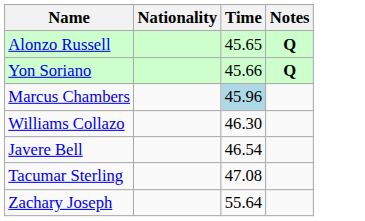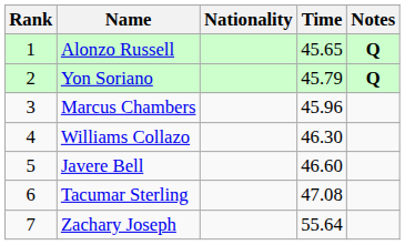 <table class="wikitable sortable" style="text-align:center">
 <tr>
+<th>Rank</th>
 <th>Name</th>
 <th>Nationality</th>
 <th>Time</th>
 <th>Notes</th>
 </tr>
 <tr bgcolor=ccffcc>
+<td align=center>1</td>
 <td align=left><a href='#'>Alonzo Russell</a></td>
 <td align=left></td>
 <td>45.65</td>
 <td><strong>Q</strong></td>
 </tr>
 <tr bgcolor=ccffcc>
+<td align=center>2</td>
 <td align=left><a href='#'>Yon Soriano</a></td>
 <td align=left></td>
-<td>45.66</td>
+<td>45.79</td>
 <td><strong>Q</strong></td>
 </tr>
 <tr>
+<td align=center>3</td>
 <td align=left><a href='#'>Marcus Chambers</a></td>
 <td align=left></td>
-<td style="background: lightblue;">45.96</td>
+<td>45.96</td>
 <td></td>
 </tr>
 <tr>
+<td align=center>4</td>
 <td align=left><a href='#'>Williams Collazo</a></td>
 <td align=left></td>
 <td>46.30</td>
 <td></td>
 </tr>
 <tr>
+<td align=center>5</td>
 <td align=left><a href='#'>Javere Bell</a></td>
 <td align=left></td>
-<td>46.54</td>
+<td>46.60</td>
 <td></td>
 </tr>
 <tr>
+<td align=center>6</td>
 <td align=left><a href='#'>Tacumar Sterling</a></td>
 <td align=left></td>
 <td>47.08</td>
 <td></td>
 </tr>
 <tr>
+<td align=center>7</td>
 <td align=left><a href='#'>Zachary Joseph</a></td>
 <td align=left></td>
 <td>55.64</td>
 <td></td>
 </tr>
 </table>
